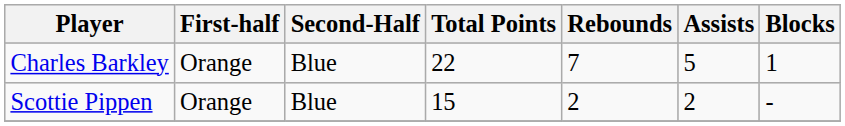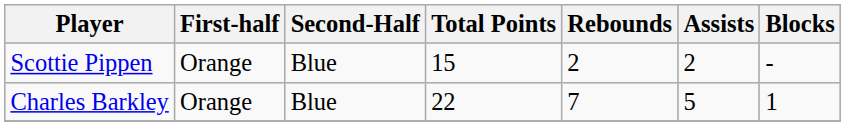 <table class="wikitable sortable">
 <tr>
 <th>Player</th>
 <th>First-half</th>
 <th>Second-Half</th>
 <th>Total Points</th>
 <th>Rebounds</th>
 <th>Assists</th>
 <th>Blocks</th>
 </tr>
 <tr>
+<td> <a href='#'>Scottie Pippen</a></td>
+<td>Orange</td>
+<td>Blue</td>
+<td>15</td>
+<td>2</td>
+<td>2</td>
+<td>-</td>
+</tr>
+<tr>
 <td> <a href='#'>Charles Barkley</a></td>
 <td>Orange</td>
 <td>Blue</td>
 <td>22</td>
 <td>7</td>
 <td>5</td>
 <td>1</td>
 </tr>
 <tr>
-<td> <a href='#'>Scottie Pippen</a></td>
-<td>Orange</td>
-<td>Blue</td>
-<td>15</td>
-<td>2</td>
-<td>2</td>
-<td>-</td>
-</tr>
-<tr>
 </tr>
 </table>
